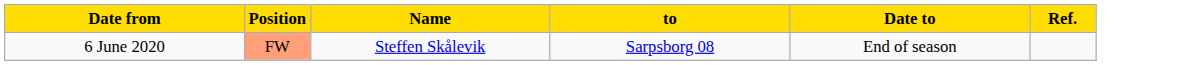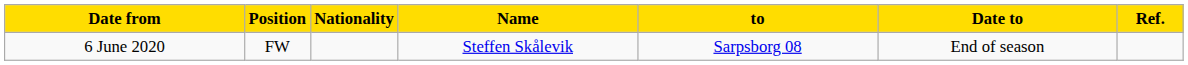 <table class="wikitable" style="text-align:center; font-size:90%; ">
 <tr>
 <th style="background:#FFDD00; color:black; width:200px;">Date from</th>
 <th style="background:#FFDD00; color:black; width:50px;">Position</th>
+<th style="background:#FFDD00; color:black; width:50px;">Nationality</th>
 <th style="background:#FFDD00; color:black; width:200px;">Name</th>
 <th style="background:#FFDD00; color:black; width:200px;">to</th>
 <th style="background:#FFDD00; color:black; width:200px;">Date to</th>
 <th style="background:#FFDD00; color:black; width:50px;">Ref.</th>
 </tr>
 <tr>
 <td>6 June 2020</td>
-<td style="background: lightsalmon;">FW</td>
+<td>FW</td>
+<td></td>
 <td><a href='#'>Steffen Skålevik</a></td>
 <td><a href='#'>Sarpsborg 08</a></td>
 <td>End of season</td>
 <td></td>
 </tr>
 </table>
